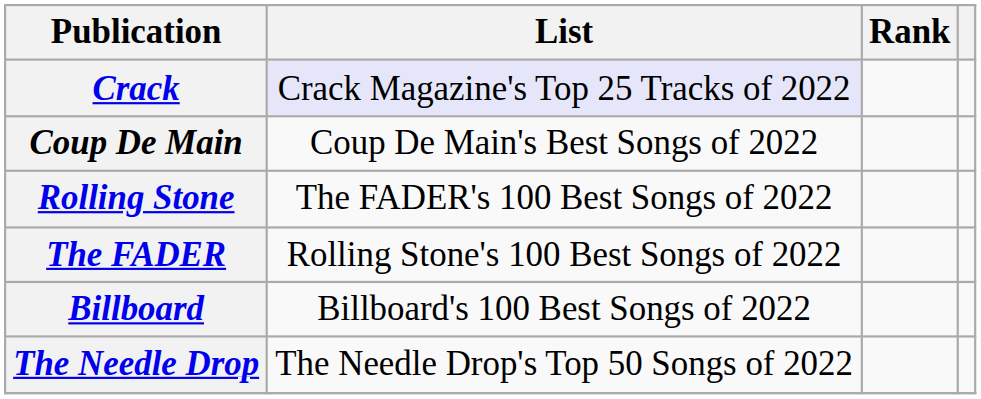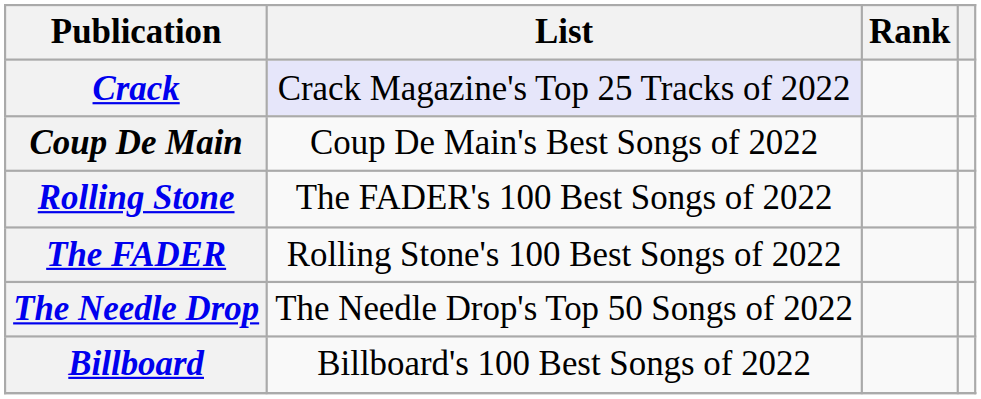 <table class="wikitable sortable plainrowheaders" style="text-align:center;">
 <tr>
 <th>Publication</th>
 <th class="unsortable">List</th>
 <th>Rank</th>
 <th class="unsortable"></th>
 </tr>
 <tr>
 <th scope="row"><em><a href='#'>Crack</a></em></th>
 <td style="background: lavender;">Crack Magazine's Top 25 Tracks of 2022</td>
 <td></td>
 <td></td>
 </tr>
 <tr>
 <th scope="row"><em>Coup De Main</em></th>
 <td>Coup De Main's Best Songs of 2022</td>
 <td></td>
 <td></td>
 </tr>
 <tr>
 <th scope="row"><em><a href='#'>Rolling Stone</a></em></th>
 <td>The FADER's 100 Best Songs of 2022</td>
 <td></td>
 <td></td>
 </tr>
 <tr>
 <th scope="row"><em><a href='#'>The FADER</a></em></th>
 <td>Rolling Stone's 100 Best Songs of 2022</td>
 <td></td>
 <td></td>
 </tr>
 <tr>
+<th scope="row"><em><a href='#'>The Needle Drop</a></em></th>
+<td>The Needle Drop's Top 50 Songs of 2022</td>
+<td></td>
+<td></td>
+</tr>
+<tr>
 <th scope="row"><em><a href='#'>Billboard</a></em></th>
 <td>Billboard's 100 Best Songs of 2022</td>
 <td></td>
 <td></td>
 </tr>
 <tr>
-<th scope="row"><em><a href='#'>The Needle Drop</a></em></th>
-<td>The Needle Drop's Top 50 Songs of 2022</td>
-<td></td>
-<td></td>
-</tr>
-<tr>
 </tr>
 </table>
